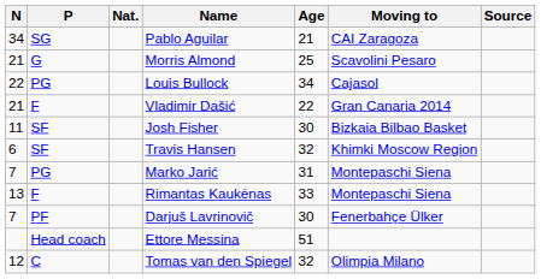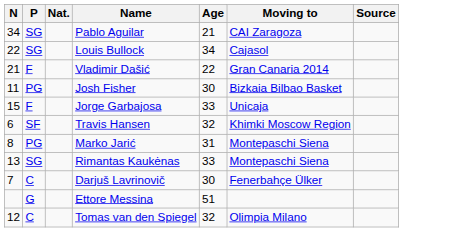 <table class="wikitable">
 <tr>
 <th>N</th>
 <th>P</th>
 <th>Nat.</th>
 <th>Name</th>
 <th>Age</th>
 <th>Moving to</th>
 <th>Source</th>
 </tr>
 <tr>
 <td>34</td>
 <td><a href='#'>SG</a></td>
 <td></td>
 <td><a href='#'>Pablo Aguilar</a></td>
 <td>21</td>
 <td><a href='#'>CAI Zaragoza</a></td>
 <td><small></small></td>
 </tr>
 <tr>
-<td>21</td>
-<td><a href='#'>G</a></td>
-<td></td>
-<td><a href='#'>Morris Almond</a></td>
-<td>25</td>
-<td> <a href='#'>Scavolini Pesaro</a></td>
-<td><small></small></td>
-</tr>
-<tr>
 <td>22</td>
-<td><a href='#'>PG</a></td>
+<td><a href='#'>SG</a></td>
 <td></td>
 <td><a href='#'>Louis Bullock</a></td>
 <td>34</td>
 <td><a href='#'>Cajasol</a></td>
 <td><small></small></td>
 </tr>
 <tr>
 <td>21</td>
 <td><a href='#'>F</a></td>
 <td></td>
 <td><a href='#'>Vladimir Dašić</a></td>
 <td>22</td>
 <td><a href='#'>Gran Canaria 2014</a></td>
 <td><small> </small></td>
 </tr>
 <tr>
 <td>11</td>
-<td><a href='#'>SF</a></td>
+<td><a href='#'>PG</a></td>
 <td></td>
 <td><a href='#'>Josh Fisher</a></td>
 <td>30</td>
 <td><a href='#'>Bizkaia Bilbao Basket</a></td>
 <td><small> </small></td>
+</tr>
+<tr>
+<td>15</td>
+<td><a href='#'>F</a></td>
+<td></td>
+<td><a href='#'>Jorge Garbajosa</a></td>
+<td>33</td>
+<td><a href='#'>Unicaja</a></td>
+<td><small></small></td>
 </tr>
 <tr>
 <td>6</td>
 <td><a href='#'>SF</a></td>
 <td></td>
 <td><a href='#'>Travis Hansen</a></td>
 <td>32</td>
 <td> <a href='#'>Khimki Moscow Region</a></td>
 <td><small></small></td>
 </tr>
 <tr>
-<td>7</td>
+<td>8</td>
 <td><a href='#'>PG</a></td>
 <td></td>
 <td><a href='#'>Marko Jarić</a></td>
 <td>31</td>
 <td> <a href='#'>Montepaschi Siena</a></td>
 <td><small> </small></td>
 </tr>
 <tr>
 <td>13</td>
-<td><a href='#'>F</a></td>
+<td><a href='#'>SG</a></td>
 <td></td>
 <td><a href='#'>Rimantas Kaukėnas</a></td>
 <td>33</td>
 <td> <a href='#'>Montepaschi Siena</a></td>
 <td><small> </small></td>
 </tr>
 <tr>
 <td>7</td>
-<td><a href='#'>PF</a></td>
+<td><a href='#'>C</a></td>
 <td></td>
 <td><a href='#'>Darjuš Lavrinovič</a></td>
 <td>30</td>
 <td> <a href='#'>Fenerbahçe Ülker</a></td>
 <td><small></small></td>
 </tr>
 <tr>
 <td></td>
-<td><a href='#'>Head coach</a></td>
+<td><a href='#'>G</a></td>
 <td></td>
 <td><a href='#'>Ettore Messina</a></td>
 <td>51</td>
 <td></td>
 <td><small></small></td>
 </tr>
 <tr>
 <td>12</td>
 <td><a href='#'>C</a></td>
 <td></td>
 <td><a href='#'>Tomas van den Spiegel</a></td>
 <td>32</td>
 <td> <a href='#'>Olimpia Milano</a></td>
 <td><small></small></td>
 </tr>
 </table>
